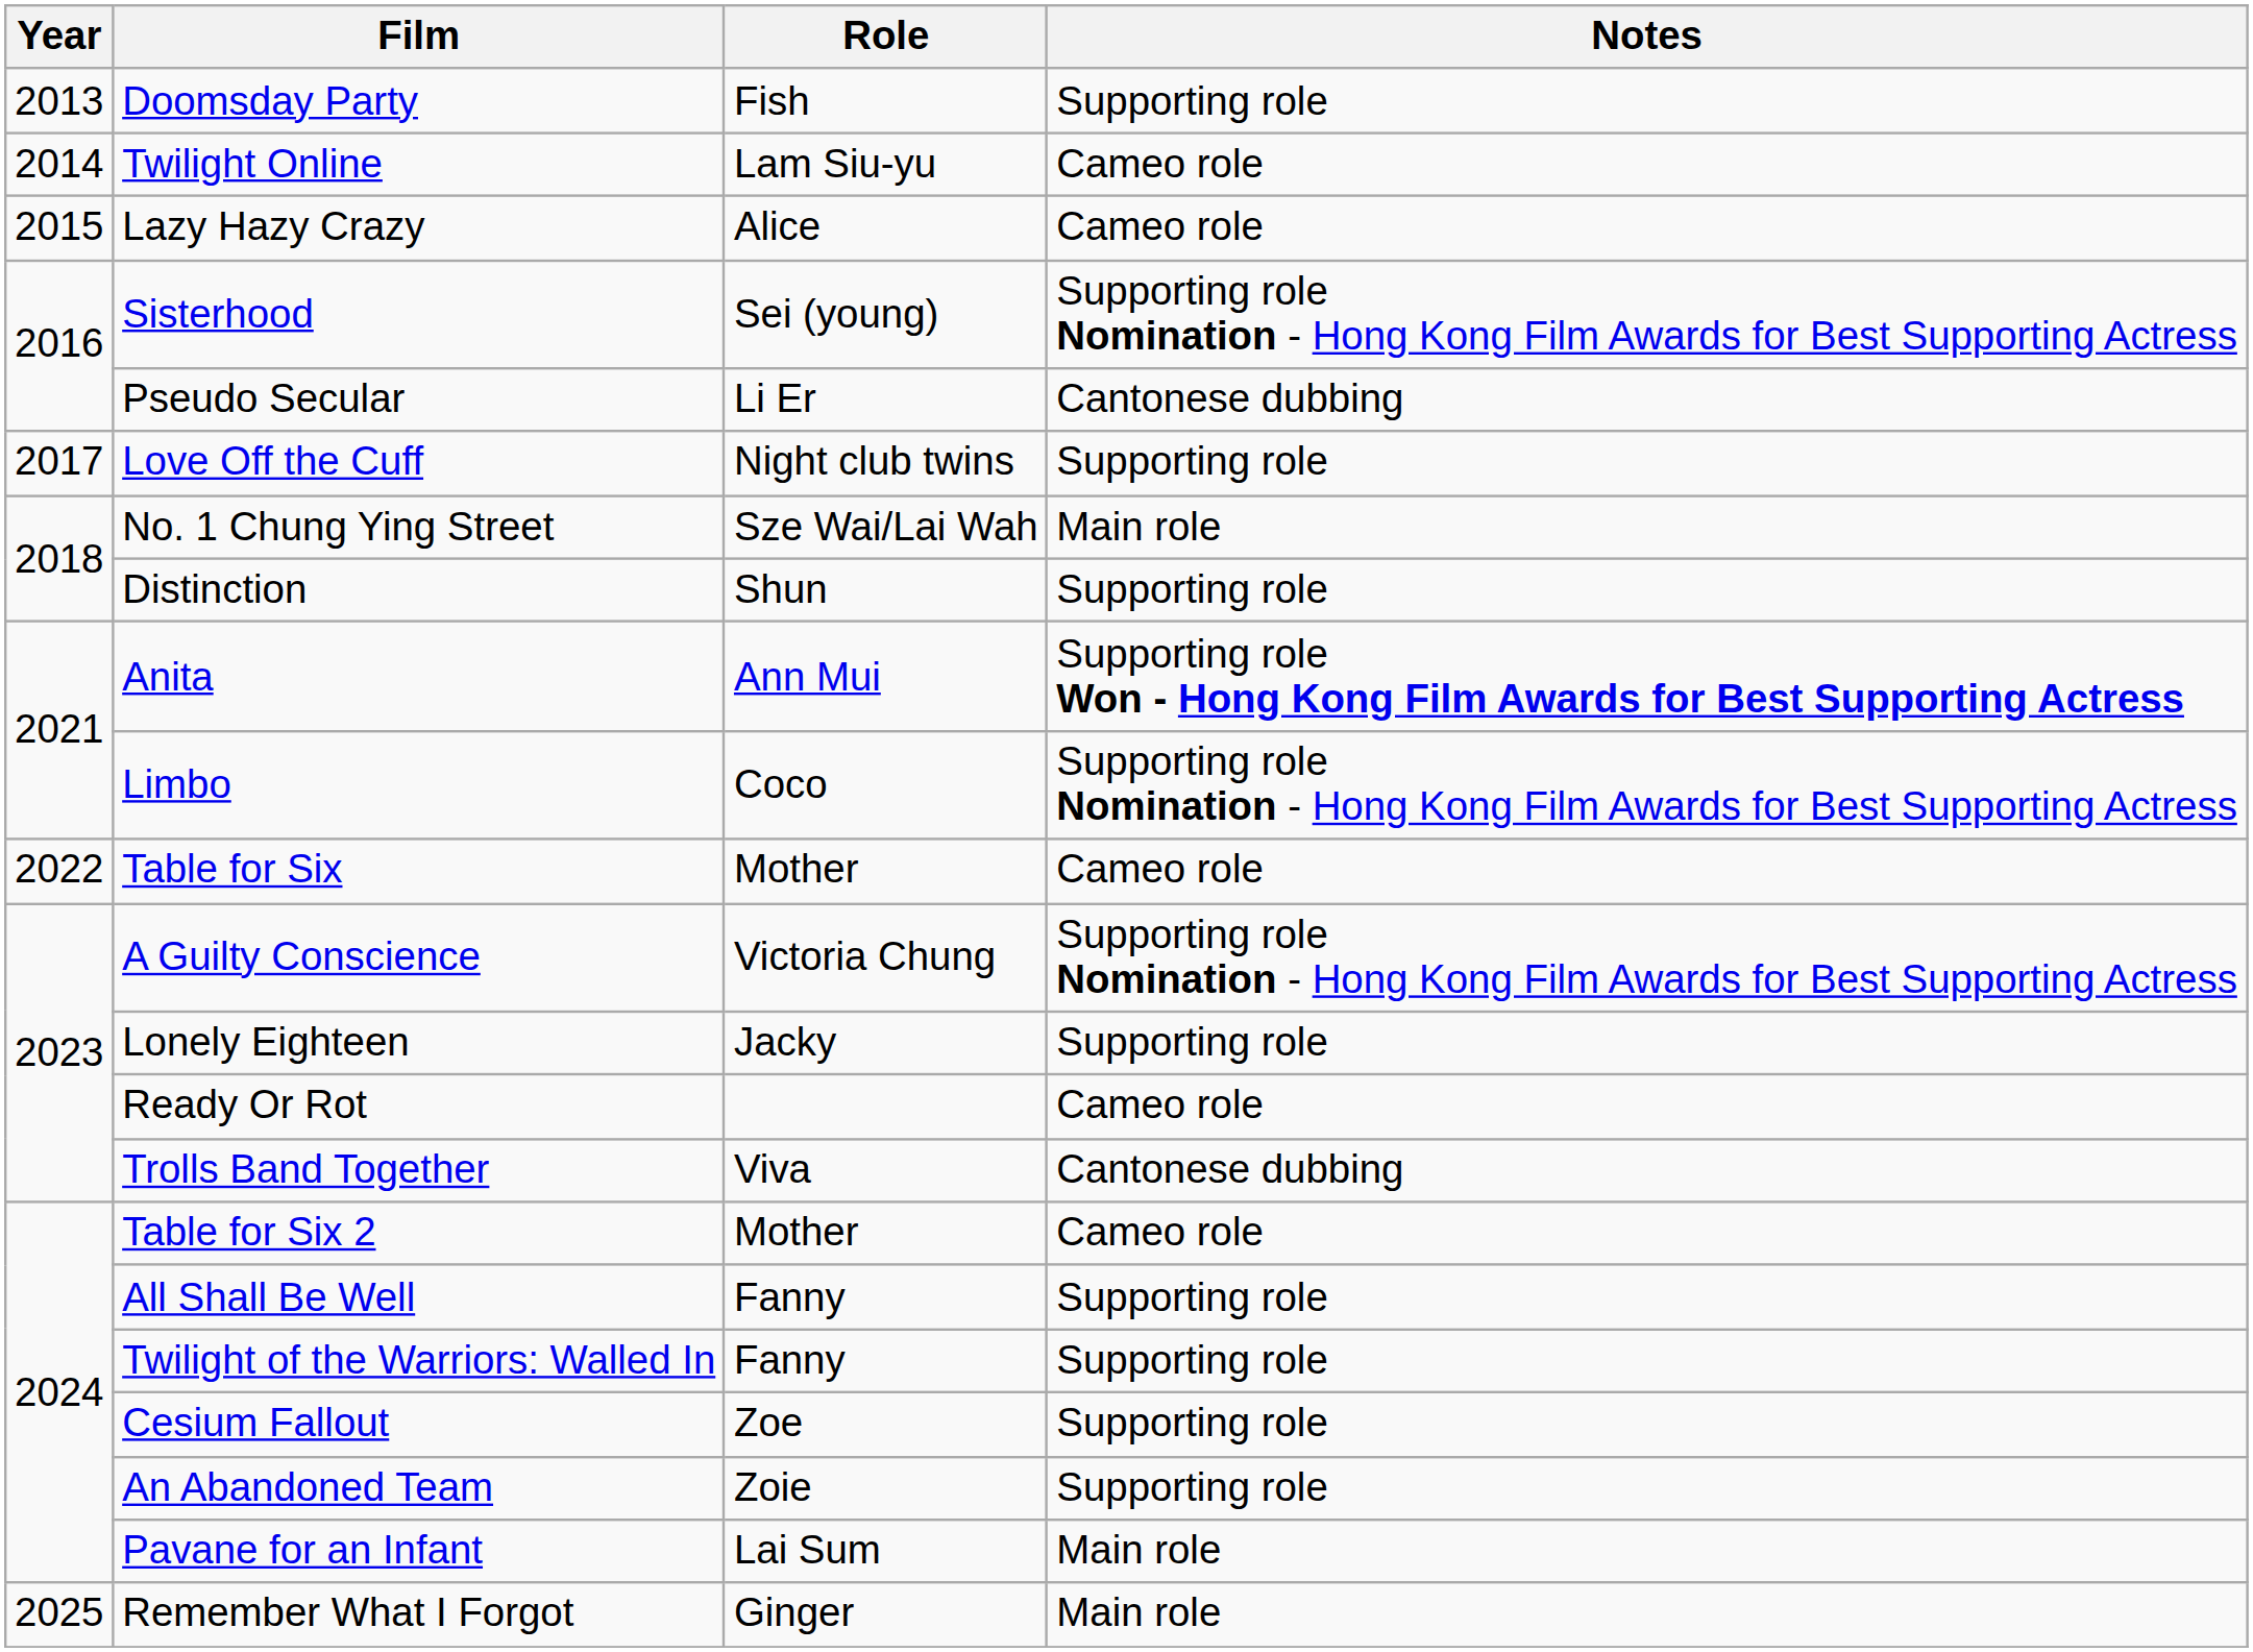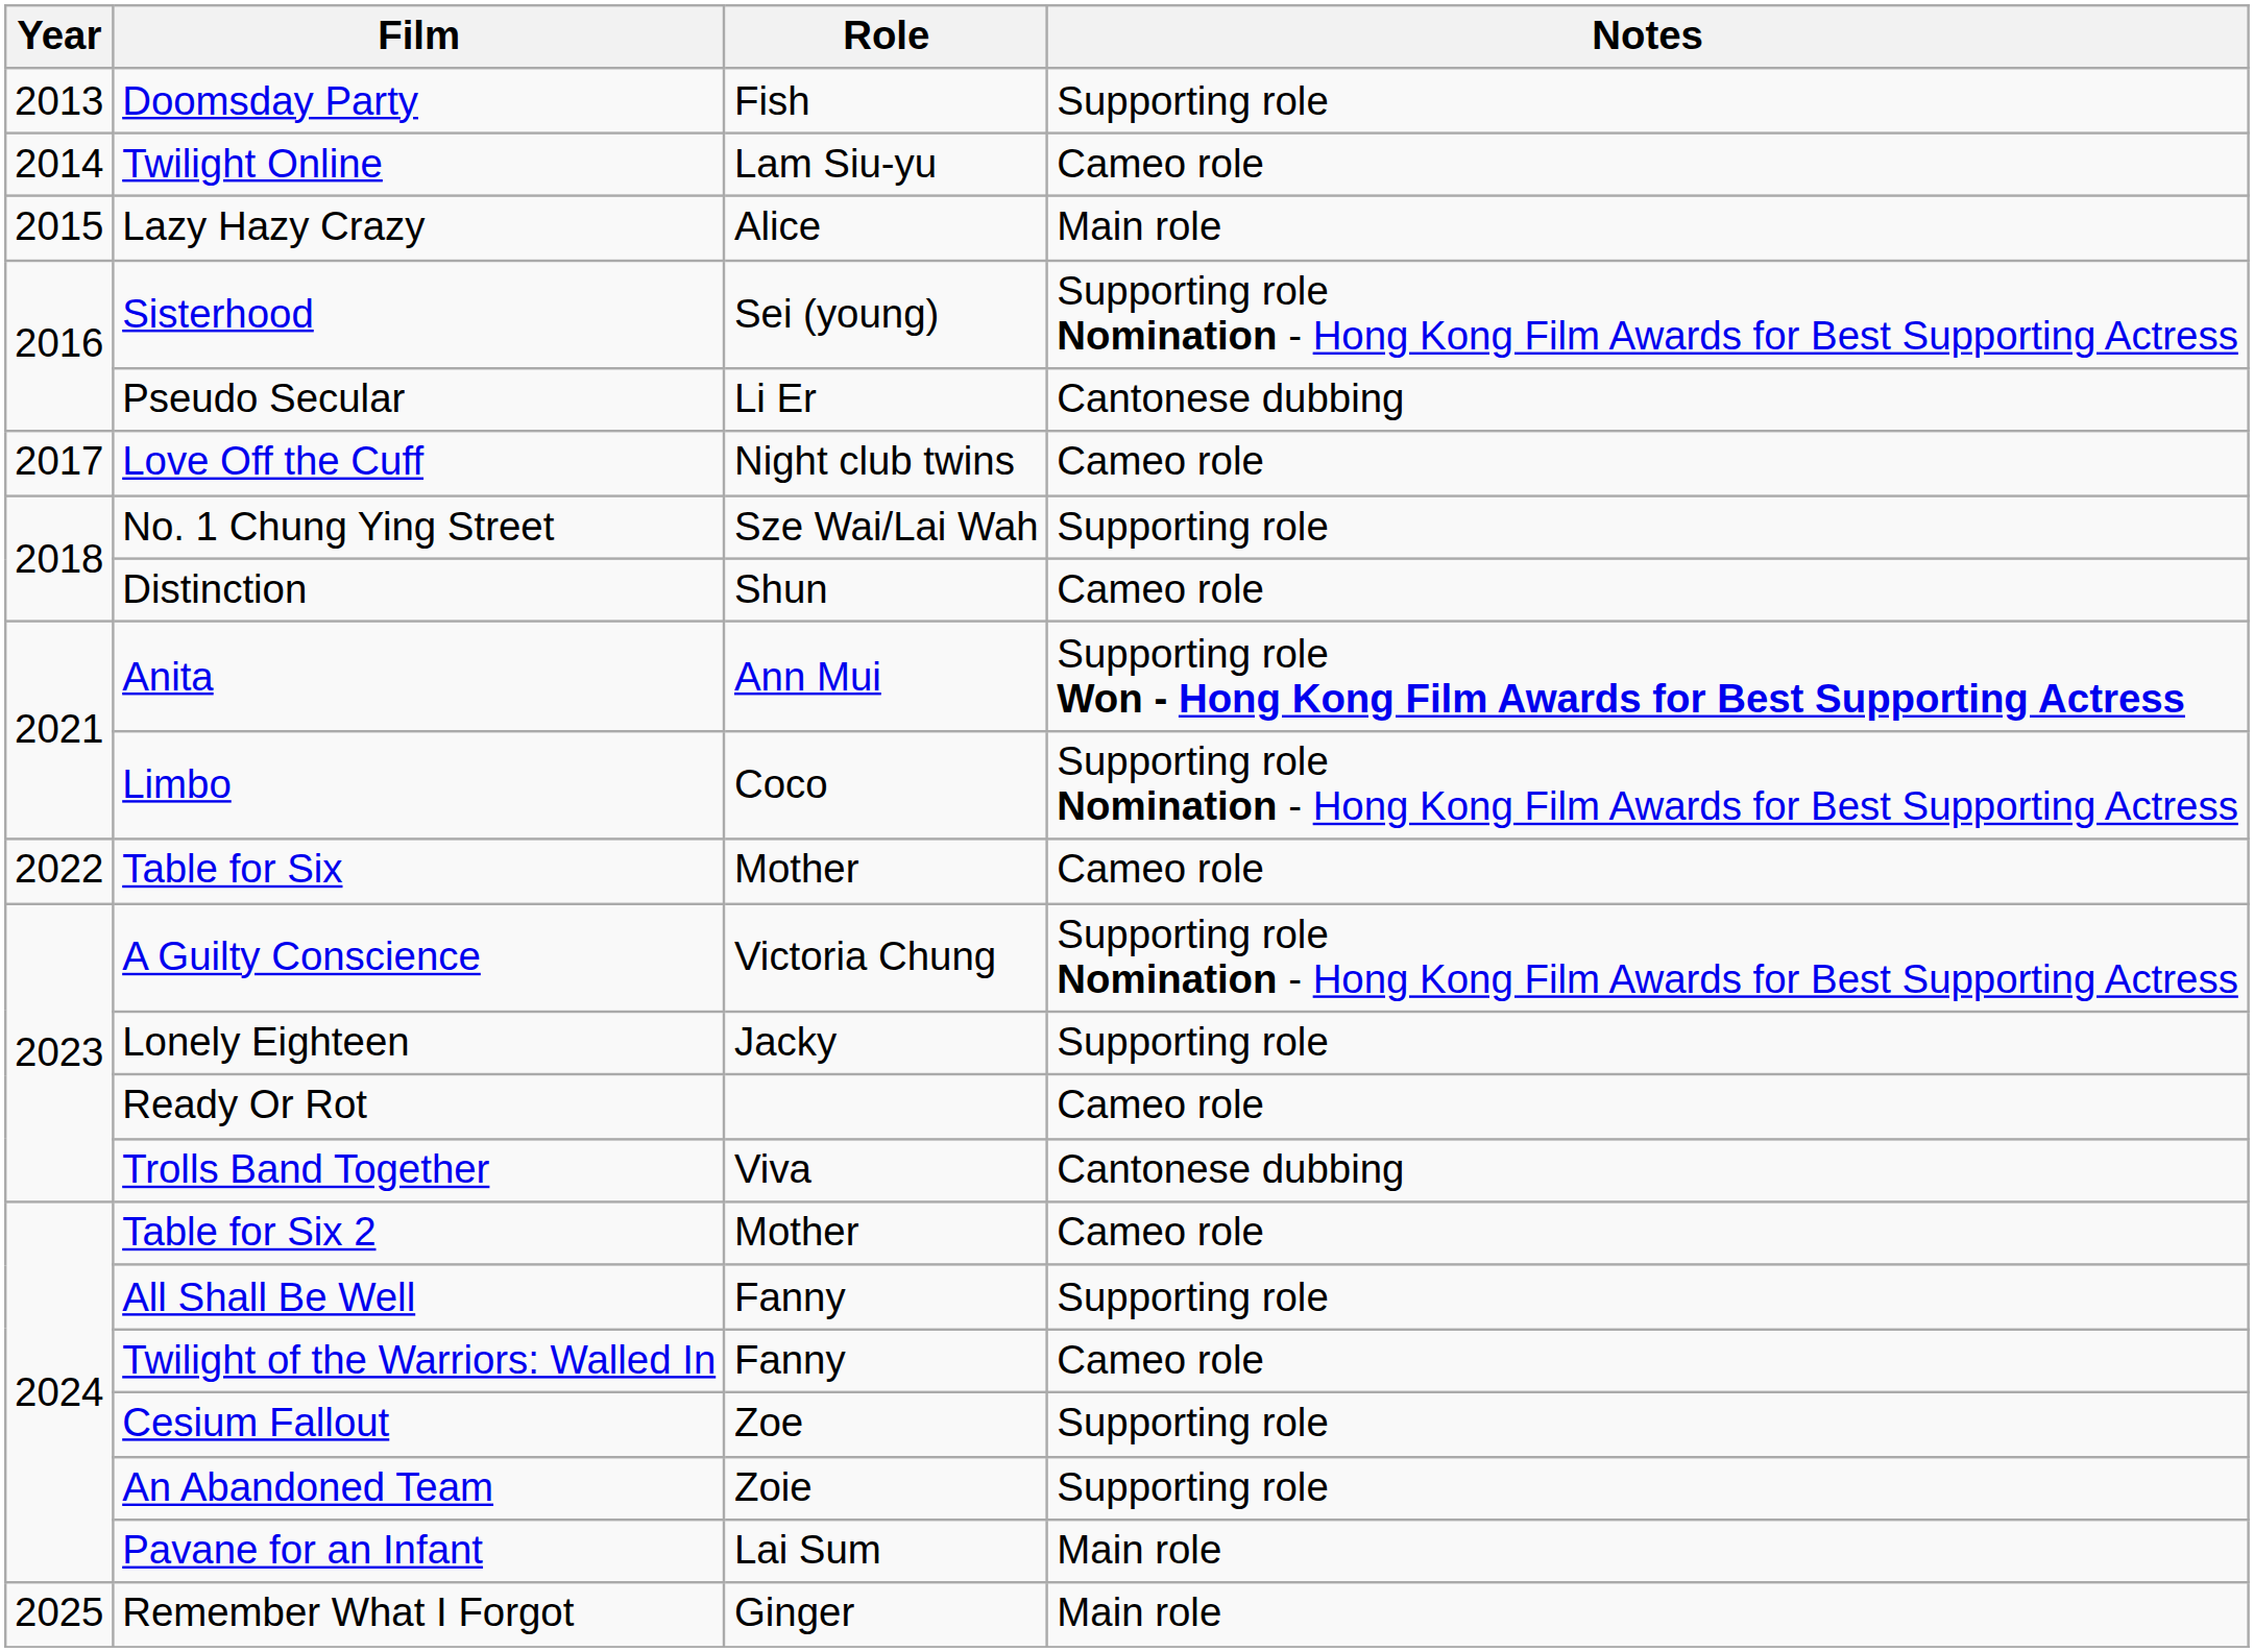 <table class="wikitable">
 <tr>
 <th>Year</th>
 <th>Film</th>
 <th>Role</th>
 <th>Notes</th>
 </tr>
 <tr>
 <td>2013</td>
 <td><a href='#'>Doomsday Party</a></td>
 <td>Fish</td>
 <td>Supporting role</td>
 </tr>
 <tr>
 <td>2014</td>
 <td><a href='#'>Twilight Online</a></td>
 <td>Lam Siu-yu</td>
 <td>Cameo role</td>
 </tr>
 <tr>
 <td>2015</td>
 <td>Lazy Hazy Crazy</td>
 <td>Alice</td>
-<td>Cameo role</td>
+<td>Main role</td>
 </tr>
 <tr>
 <td rowspan="2">2016</td>
 <td><a href='#'>Sisterhood</a></td>
 <td>Sei (young)</td>
 <td>Supporting role<br><strong>Nomination</strong> - <a href='#'>Hong Kong Film Awards for Best Supporting Actress</a></td>
 </tr>
 <tr>
 <td>Pseudo Secular</td>
 <td>Li Er</td>
 <td>Cantonese dubbing</td>
 </tr>
 <tr>
 <td>2017</td>
 <td><a href='#'>Love Off the Cuff</a></td>
 <td>Night club twins</td>
-<td>Supporting role</td>
+<td>Cameo role</td>
 </tr>
 <tr>
 <td rowspan="2">2018</td>
 <td>No. 1 Chung Ying Street</td>
 <td>Sze Wai/Lai Wah</td>
-<td>Main role</td>
+<td>Supporting role</td>
 </tr>
 <tr>
 <td>Distinction</td>
 <td>Shun</td>
-<td>Supporting role</td>
+<td>Cameo role</td>
 </tr>
 <tr>
 <td rowspan="2">2021</td>
 <td><a href='#'>Anita</a></td>
 <td><a href='#'>Ann Mui</a></td>
 <td>Supporting role <br><strong>Won - <a href='#'>Hong Kong Film Awards for Best Supporting Actress</a></strong></td>
 </tr>
 <tr>
 <td><a href='#'>Limbo</a></td>
 <td>Coco</td>
 <td>Supporting role <br><strong>Nomination</strong> - <a href='#'>Hong Kong Film Awards for Best Supporting Actress</a></td>
 </tr>
 <tr>
 <td>2022</td>
 <td><a href='#'>Table for Six</a></td>
 <td>Mother</td>
 <td>Cameo role</td>
 </tr>
 <tr>
 <td rowspan="4">2023</td>
 <td><a href='#'>A Guilty Conscience</a></td>
 <td>Victoria Chung</td>
 <td>Supporting role<br><strong>Nomination</strong> - <a href='#'>Hong Kong Film Awards for Best Supporting Actress</a></td>
 </tr>
 <tr>
 <td>Lonely Eighteen</td>
 <td>Jacky</td>
 <td>Supporting role</td>
 </tr>
 <tr>
 <td>Ready Or Rot</td>
 <td></td>
 <td>Cameo role</td>
 </tr>
 <tr>
 <td><a href='#'>Trolls Band Together</a></td>
 <td>Viva</td>
 <td>Cantonese dubbing</td>
 </tr>
 <tr>
 <td rowspan="6">2024</td>
 <td><a href='#'>Table for Six 2</a></td>
 <td>Mother</td>
 <td>Cameo role</td>
 </tr>
 <tr>
 <td><a href='#'>All Shall Be Well</a></td>
 <td>Fanny</td>
 <td>Supporting role<br></td>
 </tr>
 <tr>
 <td><a href='#'>Twilight of the Warriors: Walled In</a></td>
 <td>Fanny</td>
-<td>Supporting role</td>
+<td>Cameo role</td>
 </tr>
 <tr>
 <td><a href='#'>Cesium Fallout</a></td>
 <td>Zoe</td>
 <td>Supporting role</td>
 </tr>
 <tr>
 <td><a href='#'>An Abandoned Team</a></td>
 <td>Zoie</td>
 <td>Supporting role</td>
 </tr>
 <tr>
 <td><a href='#'>Pavane for an Infant</a></td>
 <td>Lai Sum</td>
 <td>Main role<br></td>
 </tr>
 <tr>
 <td>2025</td>
 <td>Remember What I Forgot</td>
 <td>Ginger</td>
 <td>Main role</td>
 </tr>
 <tr>
 </tr>
 </table>
